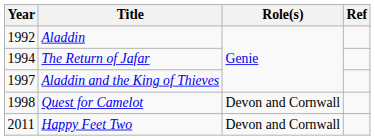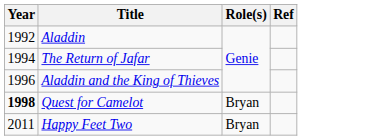 <table class="wikitable plainrowheaders sortable">
 <tr>
 <th scope="col">Year</th>
 <th scope="col">Title</th>
 <th scope="col">Role(s)</th>
 <th scope="col" class="unsortable">Ref</th>
 </tr>
 <tr>
 <td>1992</td>
 <td><em><a href='#'>Aladdin</a></em></td>
 <td rowspan="3"><a href='#'>Genie</a></td>
 <td></td>
 </tr>
 <tr>
 <td>1994</td>
 <td><em><a href='#'>The Return of Jafar</a></em></td>
 <td></td>
 </tr>
 <tr>
-<td>1997</td>
+<td>1996</td>
 <td><em><a href='#'>Aladdin and the King of Thieves</a></em></td>
 <td></td>
 </tr>
 <tr>
-<td>1998</td>
+<td><strong>1998</strong></td>
 <td><em><a href='#'>Quest for Camelot</a></em></td>
-<td>Devon and Cornwall</td>
+<td>Bryan</td>
 <td></td>
 </tr>
 <tr>
 <td>2011</td>
 <td><em><a href='#'>Happy Feet Two</a></em></td>
-<td>Devon and Cornwall</td>
+<td>Bryan</td>
 <td></td>
 </tr>
 </table>
